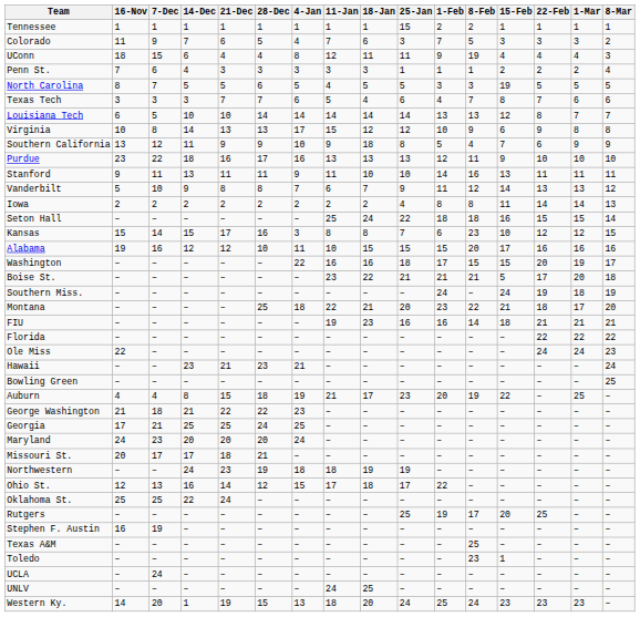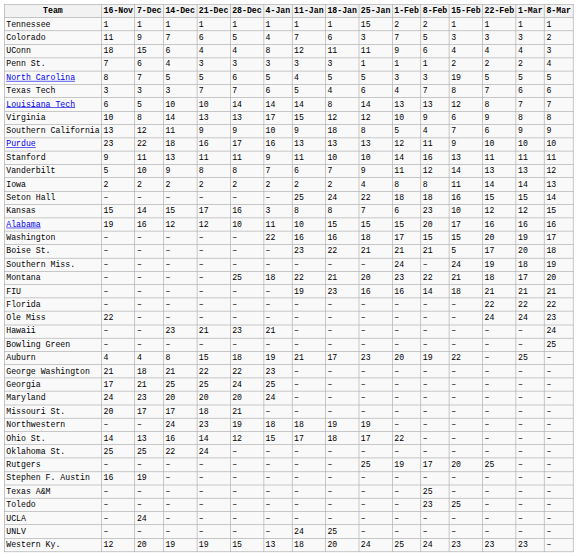 <table class="wikitable sortable">
 <tr>
 <th>Team</th>
 <th>16-Nov</th>
 <th>7-Dec</th>
 <th>14-Dec</th>
 <th>21-Dec</th>
 <th>28-Dec</th>
 <th>4-Jan</th>
 <th>11-Jan</th>
 <th>18-Jan</th>
 <th>25-Jan</th>
 <th>1-Feb</th>
 <th>8-Feb</th>
 <th>15-Feb</th>
 <th>22-Feb</th>
 <th>1-Mar</th>
 <th>8-Mar</th>
 </tr>
 <tr>
 <td>Tennessee</td>
 <td>1</td>
 <td>1</td>
 <td>1</td>
 <td>1</td>
 <td>1</td>
 <td>1</td>
 <td>1</td>
 <td>1</td>
 <td>15</td>
 <td>2</td>
 <td>2</td>
 <td>1</td>
 <td>1</td>
 <td>1</td>
 <td>1</td>
 </tr>
 <tr>
 <td>Colorado</td>
 <td>11</td>
 <td>9</td>
 <td>7</td>
 <td>6</td>
 <td>5</td>
 <td>4</td>
 <td>7</td>
 <td>6</td>
 <td>3</td>
 <td>7</td>
 <td>5</td>
 <td>3</td>
 <td>3</td>
 <td>3</td>
 <td>2</td>
 </tr>
 <tr>
 <td>UConn</td>
 <td>18</td>
 <td>15</td>
 <td>6</td>
 <td>4</td>
 <td>4</td>
 <td>8</td>
 <td>12</td>
 <td>11</td>
 <td>11</td>
 <td>9</td>
-<td>19</td>
+<td>6</td>
 <td>4</td>
 <td>4</td>
 <td>4</td>
 <td>3</td>
 </tr>
 <tr>
 <td>Penn St.</td>
 <td>7</td>
 <td>6</td>
 <td>4</td>
 <td>3</td>
 <td>3</td>
 <td>3</td>
 <td>3</td>
 <td>3</td>
 <td>1</td>
 <td>1</td>
 <td>1</td>
 <td>2</td>
 <td>2</td>
 <td>2</td>
 <td>4</td>
 </tr>
 <tr>
 <td><a href='#'>North Carolina</a></td>
 <td>8</td>
 <td>7</td>
 <td>5</td>
 <td>5</td>
 <td>6</td>
 <td>5</td>
 <td>4</td>
 <td>5</td>
 <td>5</td>
 <td>3</td>
 <td>3</td>
 <td>19</td>
 <td>5</td>
 <td>5</td>
 <td>5</td>
 </tr>
 <tr>
 <td>Texas Tech</td>
 <td>3</td>
 <td>3</td>
 <td>3</td>
 <td>7</td>
 <td>7</td>
 <td>6</td>
 <td>5</td>
 <td>4</td>
 <td>6</td>
 <td>4</td>
 <td>7</td>
 <td>8</td>
 <td>7</td>
 <td>6</td>
 <td>6</td>
 </tr>
 <tr>
 <td><a href='#'>Louisiana Tech</a></td>
 <td>6</td>
 <td>5</td>
 <td>10</td>
 <td>10</td>
 <td>14</td>
 <td>14</td>
 <td>14</td>
-<td>14</td>
+<td>8</td>
 <td>14</td>
 <td>13</td>
 <td>13</td>
 <td>12</td>
 <td>8</td>
 <td>7</td>
 <td>7</td>
 </tr>
 <tr>
 <td>Virginia</td>
 <td>10</td>
 <td>8</td>
 <td>14</td>
 <td>13</td>
 <td>13</td>
 <td>17</td>
 <td>15</td>
 <td>12</td>
 <td>12</td>
 <td>10</td>
 <td>9</td>
 <td>6</td>
 <td>9</td>
 <td>8</td>
 <td>8</td>
 </tr>
 <tr>
 <td>Southern California</td>
 <td>13</td>
 <td>12</td>
 <td>11</td>
 <td>9</td>
 <td>9</td>
 <td>10</td>
 <td>9</td>
 <td>18</td>
 <td>8</td>
 <td>5</td>
 <td>4</td>
 <td>7</td>
 <td>6</td>
 <td>9</td>
 <td>9</td>
 </tr>
 <tr>
 <td><a href='#'>Purdue</a></td>
 <td>23</td>
 <td>22</td>
 <td>18</td>
 <td>16</td>
 <td>17</td>
 <td>16</td>
 <td>13</td>
 <td>13</td>
 <td>13</td>
 <td>12</td>
 <td>11</td>
 <td>9</td>
 <td>10</td>
 <td>10</td>
 <td>10</td>
 </tr>
 <tr>
 <td>Stanford</td>
 <td>9</td>
 <td>11</td>
 <td>13</td>
 <td>11</td>
 <td>11</td>
 <td>9</td>
 <td>11</td>
 <td>10</td>
 <td>10</td>
 <td>14</td>
 <td>16</td>
 <td>13</td>
 <td>11</td>
 <td>11</td>
 <td>11</td>
 </tr>
 <tr>
 <td>Vanderbilt</td>
 <td>5</td>
 <td>10</td>
 <td>9</td>
 <td>8</td>
 <td>8</td>
 <td>7</td>
 <td>6</td>
 <td>7</td>
 <td>9</td>
 <td>11</td>
 <td>12</td>
 <td>14</td>
 <td>13</td>
 <td>13</td>
 <td>12</td>
 </tr>
 <tr>
 <td>Iowa</td>
 <td>2</td>
 <td>2</td>
 <td>2</td>
 <td>2</td>
 <td>2</td>
 <td>2</td>
 <td>2</td>
 <td>2</td>
 <td>4</td>
 <td>8</td>
 <td>8</td>
 <td>11</td>
 <td>14</td>
 <td>14</td>
 <td>13</td>
 </tr>
 <tr>
 <td>Seton Hall</td>
 <td data-sort-value=99>–</td>
 <td data-sort-value=99>–</td>
 <td data-sort-value=99>–</td>
 <td data-sort-value=99>–</td>
 <td data-sort-value=99>–</td>
 <td data-sort-value=99>–</td>
 <td>25</td>
 <td>24</td>
 <td>22</td>
 <td>18</td>
 <td>18</td>
 <td>16</td>
 <td>15</td>
 <td>15</td>
 <td>14</td>
 </tr>
 <tr>
 <td>Kansas</td>
 <td>15</td>
 <td>14</td>
 <td>15</td>
 <td>17</td>
 <td>16</td>
 <td>3</td>
 <td>8</td>
 <td>8</td>
 <td>7</td>
 <td>6</td>
 <td>23</td>
 <td>10</td>
 <td>12</td>
 <td>12</td>
 <td>15</td>
 </tr>
 <tr>
 <td><a href='#'>Alabama</a></td>
 <td>19</td>
 <td>16</td>
 <td>12</td>
 <td>12</td>
 <td>10</td>
 <td>11</td>
 <td>10</td>
 <td>15</td>
 <td>15</td>
 <td>15</td>
 <td>20</td>
 <td>17</td>
 <td>16</td>
 <td>16</td>
 <td>16</td>
 </tr>
 <tr>
 <td>Washington</td>
 <td data-sort-value=99>–</td>
 <td data-sort-value=99>–</td>
 <td data-sort-value=99>–</td>
 <td data-sort-value=99>–</td>
 <td data-sort-value=99>–</td>
 <td>22</td>
 <td>16</td>
 <td>16</td>
 <td>18</td>
 <td>17</td>
 <td>15</td>
 <td>15</td>
 <td>20</td>
 <td>19</td>
 <td>17</td>
 </tr>
 <tr>
 <td>Boise St.</td>
 <td data-sort-value=99>–</td>
 <td data-sort-value=99>–</td>
 <td data-sort-value=99>–</td>
 <td data-sort-value=99>–</td>
 <td data-sort-value=99>–</td>
 <td data-sort-value=99>–</td>
 <td>23</td>
 <td>22</td>
 <td>21</td>
 <td>21</td>
 <td>21</td>
 <td>5</td>
 <td>17</td>
 <td>20</td>
 <td>18</td>
 </tr>
 <tr>
 <td>Southern Miss.</td>
 <td data-sort-value=99>–</td>
 <td data-sort-value=99>–</td>
 <td data-sort-value=99>–</td>
 <td data-sort-value=99>–</td>
 <td data-sort-value=99>–</td>
 <td data-sort-value=99>–</td>
 <td data-sort-value=99>–</td>
 <td data-sort-value=99>–</td>
 <td data-sort-value=99>–</td>
 <td>24</td>
 <td data-sort-value=99>–</td>
 <td>24</td>
 <td>19</td>
 <td>18</td>
 <td>19</td>
 </tr>
 <tr>
 <td>Montana</td>
 <td data-sort-value=99>–</td>
 <td data-sort-value=99>–</td>
 <td data-sort-value=99>–</td>
 <td data-sort-value=99>–</td>
 <td>25</td>
 <td>18</td>
 <td>22</td>
 <td>21</td>
 <td>20</td>
 <td>23</td>
 <td>22</td>
 <td>21</td>
 <td>18</td>
 <td>17</td>
 <td>20</td>
 </tr>
 <tr>
 <td>FIU</td>
 <td data-sort-value=99>–</td>
 <td data-sort-value=99>–</td>
 <td data-sort-value=99>–</td>
 <td data-sort-value=99>–</td>
 <td data-sort-value=99>–</td>
 <td data-sort-value=99>–</td>
 <td>19</td>
 <td>23</td>
 <td>16</td>
 <td>16</td>
 <td>14</td>
 <td>18</td>
 <td>21</td>
 <td>21</td>
 <td>21</td>
 </tr>
 <tr>
 <td>Florida</td>
 <td data-sort-value=99>–</td>
 <td data-sort-value=99>–</td>
 <td data-sort-value=99>–</td>
 <td data-sort-value=99>–</td>
 <td data-sort-value=99>–</td>
 <td data-sort-value=99>–</td>
 <td data-sort-value=99>–</td>
 <td data-sort-value=99>–</td>
 <td data-sort-value=99>–</td>
 <td data-sort-value=99>–</td>
 <td data-sort-value=99>–</td>
 <td data-sort-value=99>–</td>
 <td>22</td>
 <td>22</td>
 <td>22</td>
 </tr>
 <tr>
 <td>Ole Miss</td>
 <td>22</td>
 <td data-sort-value=99>–</td>
 <td data-sort-value=99>–</td>
 <td data-sort-value=99>–</td>
 <td data-sort-value=99>–</td>
 <td data-sort-value=99>–</td>
 <td data-sort-value=99>–</td>
 <td data-sort-value=99>–</td>
 <td data-sort-value=99>–</td>
 <td data-sort-value=99>–</td>
 <td data-sort-value=99>–</td>
 <td data-sort-value=99>–</td>
 <td>24</td>
 <td>24</td>
 <td>23</td>
 </tr>
 <tr>
 <td>Hawaii</td>
 <td data-sort-value=99>–</td>
 <td data-sort-value=99>–</td>
 <td>23</td>
 <td>21</td>
 <td>23</td>
 <td>21</td>
 <td data-sort-value=99>–</td>
 <td data-sort-value=99>–</td>
 <td data-sort-value=99>–</td>
 <td data-sort-value=99>–</td>
 <td data-sort-value=99>–</td>
 <td data-sort-value=99>–</td>
 <td data-sort-value=99>–</td>
 <td data-sort-value=99>–</td>
 <td>24</td>
 </tr>
 <tr>
 <td>Bowling Green</td>
 <td data-sort-value=99>–</td>
 <td data-sort-value=99>–</td>
 <td data-sort-value=99>–</td>
 <td data-sort-value=99>–</td>
 <td data-sort-value=99>–</td>
 <td data-sort-value=99>–</td>
 <td data-sort-value=99>–</td>
 <td data-sort-value=99>–</td>
 <td data-sort-value=99>–</td>
 <td data-sort-value=99>–</td>
 <td data-sort-value=99>–</td>
 <td data-sort-value=99>–</td>
 <td data-sort-value=99>–</td>
 <td data-sort-value=99>–</td>
 <td>25</td>
 </tr>
 <tr>
 <td>Auburn</td>
 <td>4</td>
 <td>4</td>
 <td>8</td>
 <td>15</td>
 <td>18</td>
 <td>19</td>
 <td>21</td>
 <td>17</td>
 <td>23</td>
 <td>20</td>
 <td>19</td>
 <td>22</td>
 <td data-sort-value=99>–</td>
 <td>25</td>
 <td data-sort-value=99>–</td>
 </tr>
 <tr>
 <td>George Washington</td>
 <td>21</td>
 <td>18</td>
 <td>21</td>
 <td>22</td>
 <td>22</td>
 <td>23</td>
 <td data-sort-value=99>–</td>
 <td data-sort-value=99>–</td>
 <td data-sort-value=99>–</td>
 <td data-sort-value=99>–</td>
 <td data-sort-value=99>–</td>
 <td data-sort-value=99>–</td>
 <td data-sort-value=99>–</td>
 <td data-sort-value=99>–</td>
 <td data-sort-value=99>–</td>
 </tr>
 <tr>
 <td>Georgia</td>
 <td>17</td>
 <td>21</td>
 <td>25</td>
 <td>25</td>
 <td>24</td>
 <td>25</td>
 <td data-sort-value=99>–</td>
 <td data-sort-value=99>–</td>
 <td data-sort-value=99>–</td>
 <td data-sort-value=99>–</td>
 <td data-sort-value=99>–</td>
 <td data-sort-value=99>–</td>
 <td data-sort-value=99>–</td>
 <td data-sort-value=99>–</td>
 <td data-sort-value=99>–</td>
 </tr>
 <tr>
 <td>Maryland</td>
 <td>24</td>
 <td>23</td>
 <td>20</td>
 <td>20</td>
 <td>20</td>
 <td>24</td>
 <td data-sort-value=99>–</td>
 <td data-sort-value=99>–</td>
 <td data-sort-value=99>–</td>
 <td data-sort-value=99>–</td>
 <td data-sort-value=99>–</td>
 <td data-sort-value=99>–</td>
 <td data-sort-value=99>–</td>
 <td data-sort-value=99>–</td>
 <td data-sort-value=99>–</td>
 </tr>
 <tr>
 <td>Missouri St.</td>
 <td>20</td>
 <td>17</td>
 <td>17</td>
 <td>18</td>
 <td>21</td>
 <td data-sort-value=99>–</td>
 <td data-sort-value=99>–</td>
 <td data-sort-value=99>–</td>
 <td data-sort-value=99>–</td>
 <td data-sort-value=99>–</td>
 <td data-sort-value=99>–</td>
 <td data-sort-value=99>–</td>
 <td data-sort-value=99>–</td>
 <td data-sort-value=99>–</td>
 <td data-sort-value=99>–</td>
 </tr>
 <tr>
 <td>Northwestern</td>
 <td data-sort-value=99>–</td>
 <td data-sort-value=99>–</td>
 <td>24</td>
 <td>23</td>
 <td>19</td>
 <td>18</td>
 <td>18</td>
 <td>19</td>
 <td>19</td>
 <td data-sort-value=99>–</td>
 <td data-sort-value=99>–</td>
 <td data-sort-value=99>–</td>
 <td data-sort-value=99>–</td>
 <td data-sort-value=99>–</td>
 <td data-sort-value=99>–</td>
 </tr>
 <tr>
 <td>Ohio St.</td>
-<td>12</td>
+<td>14</td>
 <td>13</td>
 <td>16</td>
 <td>14</td>
 <td>12</td>
 <td>15</td>
 <td>17</td>
 <td>18</td>
 <td>17</td>
 <td>22</td>
 <td data-sort-value=99>–</td>
 <td data-sort-value=99>–</td>
 <td data-sort-value=99>–</td>
 <td data-sort-value=99>–</td>
 <td data-sort-value=99>–</td>
 </tr>
 <tr>
 <td>Oklahoma St.</td>
 <td>25</td>
 <td>25</td>
 <td>22</td>
 <td>24</td>
 <td data-sort-value=99>–</td>
 <td data-sort-value=99>–</td>
 <td data-sort-value=99>–</td>
 <td data-sort-value=99>–</td>
 <td data-sort-value=99>–</td>
 <td data-sort-value=99>–</td>
 <td data-sort-value=99>–</td>
 <td data-sort-value=99>–</td>
 <td data-sort-value=99>–</td>
 <td data-sort-value=99>–</td>
 <td data-sort-value=99>–</td>
 </tr>
 <tr>
 <td>Rutgers</td>
 <td data-sort-value=99>–</td>
 <td data-sort-value=99>–</td>
 <td data-sort-value=99>–</td>
 <td data-sort-value=99>–</td>
 <td data-sort-value=99>–</td>
 <td data-sort-value=99>–</td>
 <td data-sort-value=99>–</td>
 <td data-sort-value=99>–</td>
 <td>25</td>
 <td>19</td>
 <td>17</td>
 <td>20</td>
 <td>25</td>
 <td data-sort-value=99>–</td>
 <td data-sort-value=99>–</td>
 </tr>
 <tr>
 <td>Stephen F. Austin</td>
 <td>16</td>
 <td>19</td>
 <td data-sort-value=99>–</td>
 <td data-sort-value=99>–</td>
 <td data-sort-value=99>–</td>
 <td data-sort-value=99>–</td>
 <td data-sort-value=99>–</td>
 <td data-sort-value=99>–</td>
 <td data-sort-value=99>–</td>
 <td data-sort-value=99>–</td>
 <td data-sort-value=99>–</td>
 <td data-sort-value=99>–</td>
 <td data-sort-value=99>–</td>
 <td data-sort-value=99>–</td>
 <td data-sort-value=99>–</td>
 </tr>
 <tr>
 <td>Texas A&M</td>
 <td data-sort-value=99>–</td>
 <td data-sort-value=99>–</td>
 <td data-sort-value=99>–</td>
 <td data-sort-value=99>–</td>
 <td data-sort-value=99>–</td>
 <td data-sort-value=99>–</td>
 <td data-sort-value=99>–</td>
 <td data-sort-value=99>–</td>
 <td data-sort-value=99>–</td>
 <td data-sort-value=99>–</td>
 <td>25</td>
 <td data-sort-value=99>–</td>
 <td data-sort-value=99>–</td>
 <td data-sort-value=99>–</td>
 <td data-sort-value=99>–</td>
 </tr>
 <tr>
 <td>Toledo</td>
 <td data-sort-value=99>–</td>
 <td data-sort-value=99>–</td>
 <td data-sort-value=99>–</td>
 <td data-sort-value=99>–</td>
 <td data-sort-value=99>–</td>
 <td data-sort-value=99>–</td>
 <td data-sort-value=99>–</td>
 <td data-sort-value=99>–</td>
 <td data-sort-value=99>–</td>
 <td data-sort-value=99>–</td>
 <td>23</td>
-<td>1</td>
+<td>25</td>
 <td data-sort-value=99>–</td>
 <td data-sort-value=99>–</td>
 <td data-sort-value=99>–</td>
 </tr>
 <tr>
 <td>UCLA</td>
 <td data-sort-value=99>–</td>
 <td>24</td>
 <td data-sort-value=99>–</td>
 <td data-sort-value=99>–</td>
 <td data-sort-value=99>–</td>
 <td data-sort-value=99>–</td>
 <td data-sort-value=99>–</td>
 <td data-sort-value=99>–</td>
 <td data-sort-value=99>–</td>
 <td data-sort-value=99>–</td>
 <td data-sort-value=99>–</td>
 <td data-sort-value=99>–</td>
 <td data-sort-value=99>–</td>
 <td data-sort-value=99>–</td>
 <td data-sort-value=99>–</td>
 </tr>
 <tr>
 <td>UNLV</td>
 <td data-sort-value=99>–</td>
 <td data-sort-value=99>–</td>
 <td data-sort-value=99>–</td>
 <td data-sort-value=99>–</td>
 <td data-sort-value=99>–</td>
 <td data-sort-value=99>–</td>
 <td>24</td>
 <td>25</td>
 <td data-sort-value=99>–</td>
 <td data-sort-value=99>–</td>
 <td data-sort-value=99>–</td>
 <td data-sort-value=99>–</td>
 <td data-sort-value=99>–</td>
 <td data-sort-value=99>–</td>
 <td data-sort-value=99>–</td>
 </tr>
 <tr>
 <td>Western Ky.</td>
-<td>14</td>
+<td>12</td>
 <td>20</td>
-<td>1</td>
+<td>19</td>
 <td>19</td>
 <td>15</td>
 <td>13</td>
 <td>18</td>
 <td>20</td>
 <td>24</td>
 <td>25</td>
 <td>24</td>
 <td>23</td>
 <td>23</td>
 <td>23</td>
 <td data-sort-value=99>–</td>
 </tr>
 </table>
